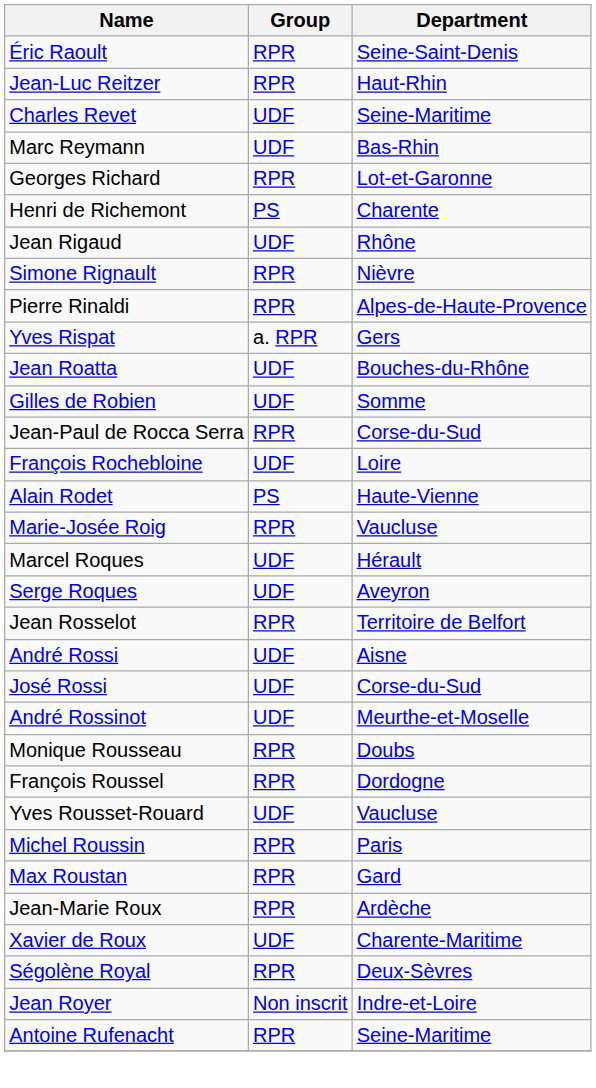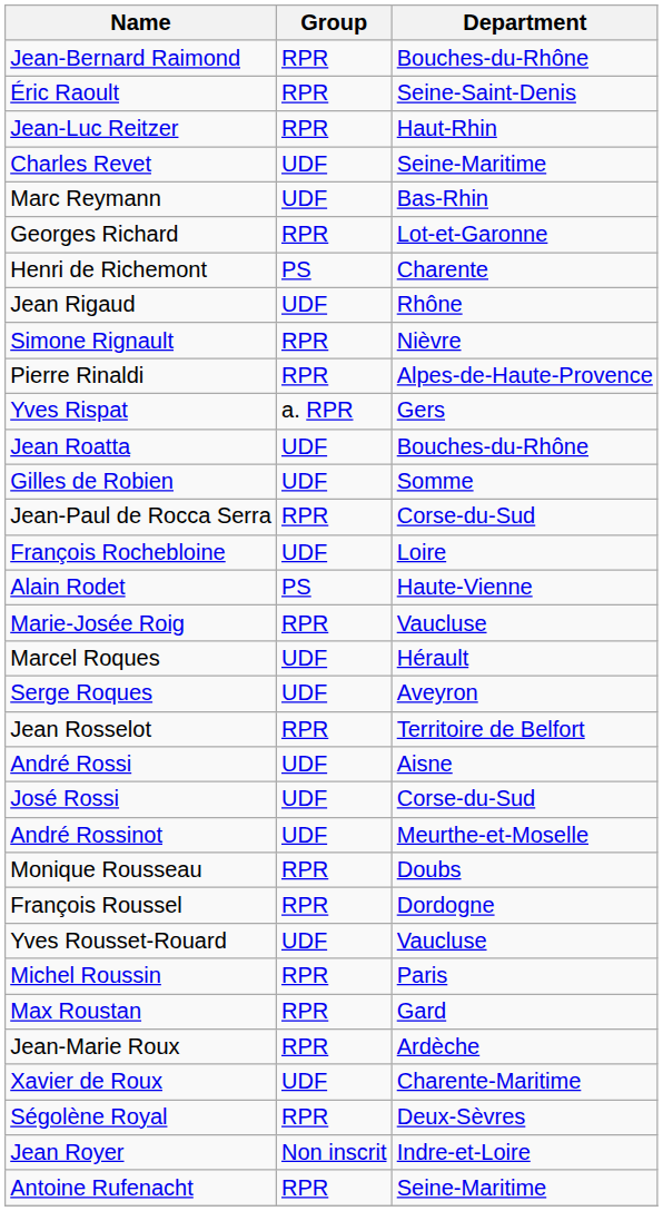 <table class="wikitable alternance">
 <tr>
 <th>Name</th>
 <th>Group</th>
 <th>Department</th>
+</tr>
+<tr>
+<td><a href='#'>Jean-Bernard Raimond</a></td>
+<td><a href='#'>RPR</a></td>
+<td><a href='#'>Bouches-du-Rhône</a></td>
 </tr>
 <tr>
 <td><a href='#'>Éric Raoult</a></td>
 <td><a href='#'>RPR</a></td>
 <td><a href='#'>Seine-Saint-Denis</a></td>
 </tr>
 <tr>
 <td><a href='#'>Jean-Luc Reitzer</a></td>
 <td><a href='#'>RPR</a></td>
 <td><a href='#'>Haut-Rhin</a></td>
 </tr>
 <tr>
 <td><a href='#'>Charles Revet</a></td>
 <td><a href='#'>UDF</a></td>
 <td><a href='#'>Seine-Maritime</a></td>
 </tr>
 <tr>
 <td>Marc Reymann</td>
 <td><a href='#'>UDF</a></td>
 <td><a href='#'>Bas-Rhin</a></td>
 </tr>
 <tr>
 <td>Georges Richard</td>
 <td><a href='#'>RPR</a></td>
 <td><a href='#'>Lot-et-Garonne</a></td>
 </tr>
 <tr>
 <td>Henri de Richemont</td>
 <td><a href='#'>PS</a></td>
 <td><a href='#'>Charente</a></td>
 </tr>
 <tr>
 <td>Jean Rigaud</td>
 <td><a href='#'>UDF</a></td>
 <td><a href='#'>Rhône</a></td>
 </tr>
 <tr>
 <td><a href='#'>Simone Rignault</a></td>
 <td><a href='#'>RPR</a></td>
 <td><a href='#'>Nièvre</a></td>
 </tr>
 <tr>
 <td>Pierre Rinaldi</td>
 <td><a href='#'>RPR</a></td>
 <td><a href='#'>Alpes-de-Haute-Provence</a></td>
 </tr>
 <tr>
 <td><a href='#'>Yves Rispat</a></td>
 <td>a. <a href='#'>RPR</a></td>
 <td><a href='#'>Gers</a></td>
 </tr>
 <tr>
 <td><a href='#'>Jean Roatta</a></td>
 <td><a href='#'>UDF</a></td>
 <td><a href='#'>Bouches-du-Rhône</a></td>
 </tr>
 <tr>
 <td><a href='#'>Gilles de Robien</a></td>
 <td><a href='#'>UDF</a></td>
 <td><a href='#'>Somme</a></td>
 </tr>
 <tr>
 <td>Jean-Paul de Rocca Serra</td>
 <td><a href='#'>RPR</a></td>
 <td><a href='#'>Corse-du-Sud</a></td>
 </tr>
 <tr>
 <td><a href='#'>François Rochebloine</a></td>
 <td><a href='#'>UDF</a></td>
 <td><a href='#'>Loire</a></td>
 </tr>
 <tr>
 <td><a href='#'>Alain Rodet</a></td>
 <td><a href='#'>PS</a></td>
 <td><a href='#'>Haute-Vienne</a></td>
 </tr>
 <tr>
 <td><a href='#'>Marie-Josée Roig</a></td>
 <td><a href='#'>RPR</a></td>
 <td><a href='#'>Vaucluse</a></td>
 </tr>
 <tr>
 <td>Marcel Roques</td>
 <td><a href='#'>UDF</a></td>
 <td><a href='#'>Hérault</a></td>
 </tr>
 <tr>
 <td><a href='#'>Serge Roques</a></td>
 <td><a href='#'>UDF</a></td>
 <td><a href='#'>Aveyron</a></td>
 </tr>
 <tr>
 <td>Jean Rosselot</td>
 <td><a href='#'>RPR</a></td>
 <td><a href='#'>Territoire de Belfort</a></td>
 </tr>
 <tr>
 <td><a href='#'>André Rossi</a></td>
 <td><a href='#'>UDF</a></td>
 <td><a href='#'>Aisne</a></td>
 </tr>
 <tr>
 <td><a href='#'>José Rossi</a></td>
 <td><a href='#'>UDF</a></td>
 <td><a href='#'>Corse-du-Sud</a></td>
 </tr>
 <tr>
 <td><a href='#'>André Rossinot</a></td>
 <td><a href='#'>UDF</a></td>
 <td><a href='#'>Meurthe-et-Moselle</a></td>
 </tr>
 <tr>
 <td>Monique Rousseau</td>
 <td><a href='#'>RPR</a></td>
 <td><a href='#'>Doubs</a></td>
 </tr>
 <tr>
 <td>François Roussel</td>
 <td><a href='#'>RPR</a></td>
 <td><a href='#'>Dordogne</a></td>
 </tr>
 <tr>
 <td>Yves Rousset-Rouard</td>
 <td><a href='#'>UDF</a></td>
 <td><a href='#'>Vaucluse</a></td>
 </tr>
 <tr>
 <td><a href='#'>Michel Roussin</a></td>
 <td><a href='#'>RPR</a></td>
 <td><a href='#'>Paris</a></td>
 </tr>
 <tr>
 <td><a href='#'>Max Roustan</a></td>
 <td><a href='#'>RPR</a></td>
 <td><a href='#'>Gard</a></td>
 </tr>
 <tr>
 <td>Jean-Marie Roux</td>
 <td><a href='#'>RPR</a></td>
 <td><a href='#'>Ardèche</a></td>
 </tr>
 <tr>
 <td><a href='#'>Xavier de Roux</a></td>
 <td><a href='#'>UDF</a></td>
 <td><a href='#'>Charente-Maritime</a></td>
 </tr>
 <tr>
 <td><a href='#'>Ségolène Royal</a></td>
 <td><a href='#'>RPR</a></td>
 <td><a href='#'>Deux-Sèvres</a></td>
 </tr>
 <tr>
 <td><a href='#'>Jean Royer</a></td>
 <td><a href='#'>Non inscrit</a></td>
 <td><a href='#'>Indre-et-Loire</a></td>
 </tr>
 <tr>
 <td><a href='#'>Antoine Rufenacht</a></td>
 <td><a href='#'>RPR</a></td>
 <td><a href='#'>Seine-Maritime</a></td>
 </tr>
 <tr>
 </tr>
 </table>
